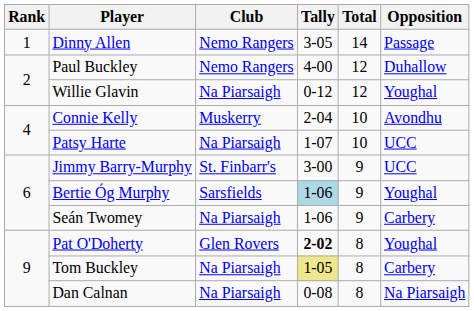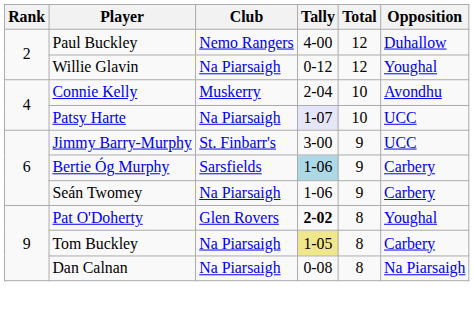 <table class="wikitable">
 <tr>
 <th>Rank</th>
 <th>Player</th>
 <th>Club</th>
 <th>Tally</th>
 <th>Total</th>
 <th>Opposition</th>
-</tr>
-<tr>
-<td rowspan="1" style="text-align:center;">1</td>
-<td><a href='#'>Dinny Allen</a></td>
-<td><a href='#'>Nemo Rangers</a></td>
-<td align=center>3-05</td>
-<td align=center>14</td>
-<td><a href='#'>Passage</a></td>
 </tr>
 <tr>
 <td rowspan="2" style="text-align:center;">2</td>
 <td>Paul Buckley</td>
 <td><a href='#'>Nemo Rangers</a></td>
 <td align=center>4-00</td>
 <td align=center>12</td>
 <td><a href='#'>Duhallow</a></td>
 </tr>
 <tr>
 <td>Willie Glavin</td>
 <td><a href='#'>Na Piarsaigh</a></td>
 <td align=center>0-12</td>
 <td align=center>12</td>
 <td><a href='#'>Youghal</a></td>
 </tr>
 <tr>
 <td rowspan="2" style="text-align:center;">4</td>
 <td><a href='#'>Connie Kelly</a></td>
 <td><a href='#'>Muskerry</a></td>
 <td align=center>2-04</td>
 <td align=center>10</td>
 <td><a href='#'>Avondhu</a></td>
 </tr>
 <tr>
 <td><a href='#'>Patsy Harte</a></td>
 <td><a href='#'>Na Piarsaigh</a></td>
-<td align=center>1-07</td>
+<td align=center style="background: lavender;">1-07</td>
 <td align=center>10</td>
 <td><a href='#'>UCC</a></td>
 </tr>
 <tr>
 <td rowspan="3" style="text-align:center;">6</td>
 <td><a href='#'>Jimmy Barry-Murphy</a></td>
 <td><a href='#'>St. Finbarr's</a></td>
 <td align=center>3-00</td>
 <td align=center>9</td>
 <td><a href='#'>UCC</a></td>
 </tr>
 <tr>
 <td><a href='#'>Bertie Óg Murphy</a></td>
 <td><a href='#'>Sarsfields</a></td>
 <td align=center style="background: lightblue;">1-06</td>
 <td align=center>9</td>
-<td><a href='#'>Youghal</a></td>
+<td><a href='#'>Carbery</a></td>
 </tr>
 <tr>
 <td>Seán Twomey</td>
 <td><a href='#'>Na Piarsaigh</a></td>
 <td align=center>1-06</td>
 <td align=center>9</td>
 <td><a href='#'>Carbery</a></td>
 </tr>
 <tr>
 <td rowspan="3" style="text-align:center;">9</td>
 <td><a href='#'>Pat O'Doherty</a></td>
 <td><a href='#'>Glen Rovers</a></td>
 <td align=center><strong>2-02</strong></td>
 <td align=center>8</td>
 <td><a href='#'>Youghal</a></td>
 </tr>
 <tr>
 <td>Tom Buckley</td>
 <td><a href='#'>Na Piarsaigh</a></td>
 <td align=center style="background: khaki;">1-05</td>
 <td align=center>8</td>
 <td><a href='#'>Carbery</a></td>
 </tr>
 <tr>
 <td>Dan Calnan</td>
 <td><a href='#'>Na Piarsaigh</a></td>
 <td align=center>0-08</td>
 <td align=center>8</td>
 <td><a href='#'>Na Piarsaigh</a></td>
 </tr>
 </table>
